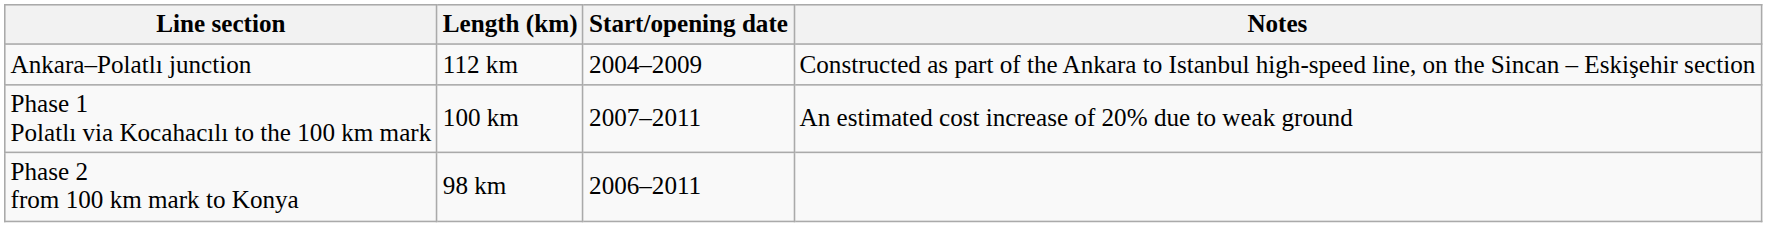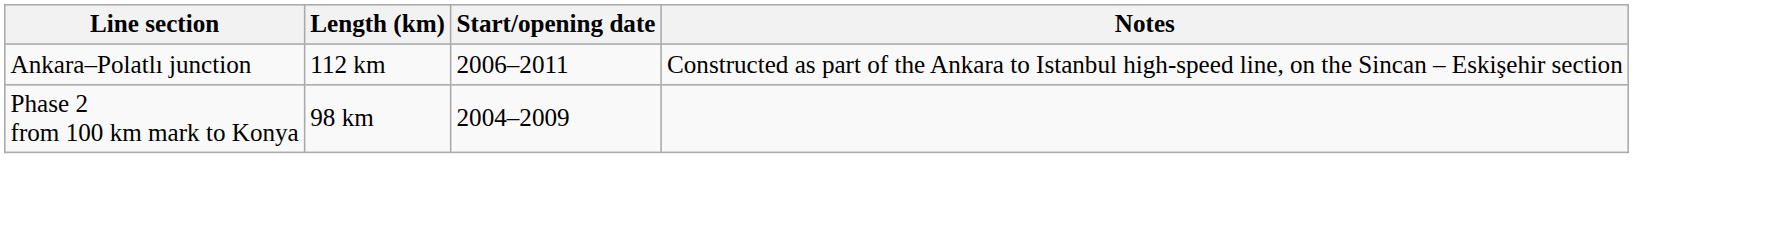 <table class="wikitable">
 <tr>
 <th>Line section</th>
 <th>Length (km)</th>
 <th>Start/opening date</th>
 <th>Notes</th>
 </tr>
 <tr>
 <td>Ankara–Polatlı junction</td>
 <td>112 km</td>
-<td>2004–2009</td>
+<td>2006–2011</td>
 <td>Constructed as part of the Ankara to Istanbul high-speed line, on the Sincan – Eskişehir section</td>
-</tr>
-<tr>
-<td>Phase 1<br>Polatlı via Kocahacılı to the 100 km mark</td>
-<td>100 km</td>
-<td>2007–2011</td>
-<td>An estimated cost increase of 20% due to weak ground</td>
 </tr>
 <tr>
 <td>Phase 2<br> from 100 km mark to Konya</td>
 <td>98 km</td>
-<td>2006–2011</td>
+<td>2004–2009</td>
 <td></td>
 </tr>
 </table>
